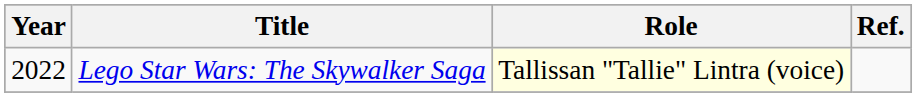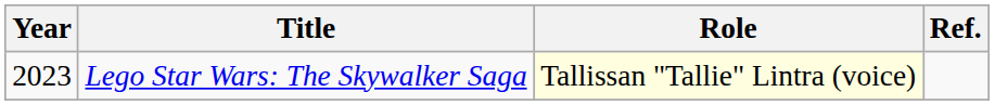 <table class="wikitable sortable">
 <tr>
 <th>Year</th>
 <th>Title</th>
 <th>Role</th>
 <th class="unsortable">Ref.</th>
 </tr>
 <tr>
-<td>2022</td>
+<td>2023</td>
 <td><em><a href='#'>Lego Star Wars: The Skywalker Saga</a></em></td>
 <td style="background: lightyellow;">Tallissan "Tallie" Lintra (voice)</td>
 <td></td>
 </tr>
 </table>
